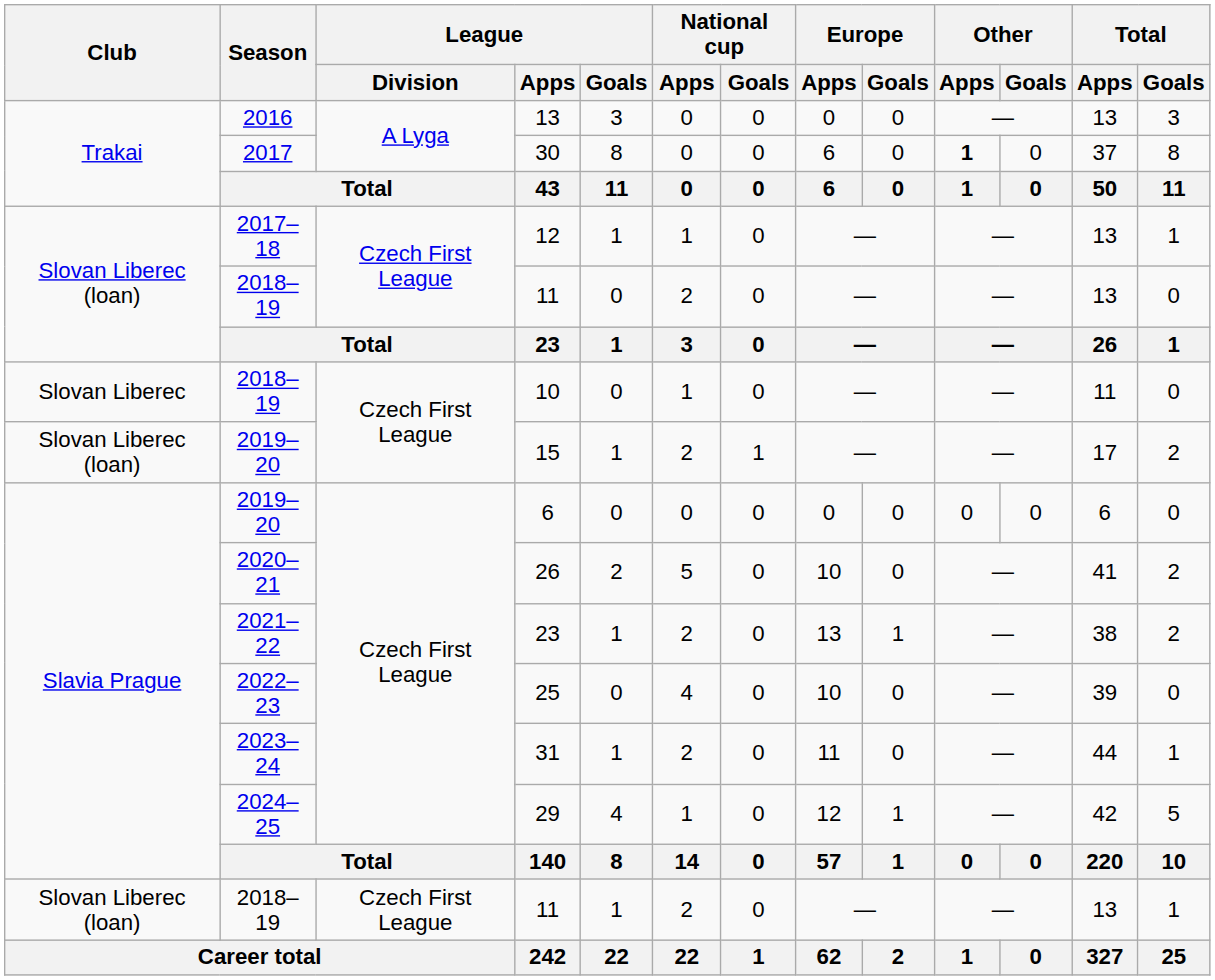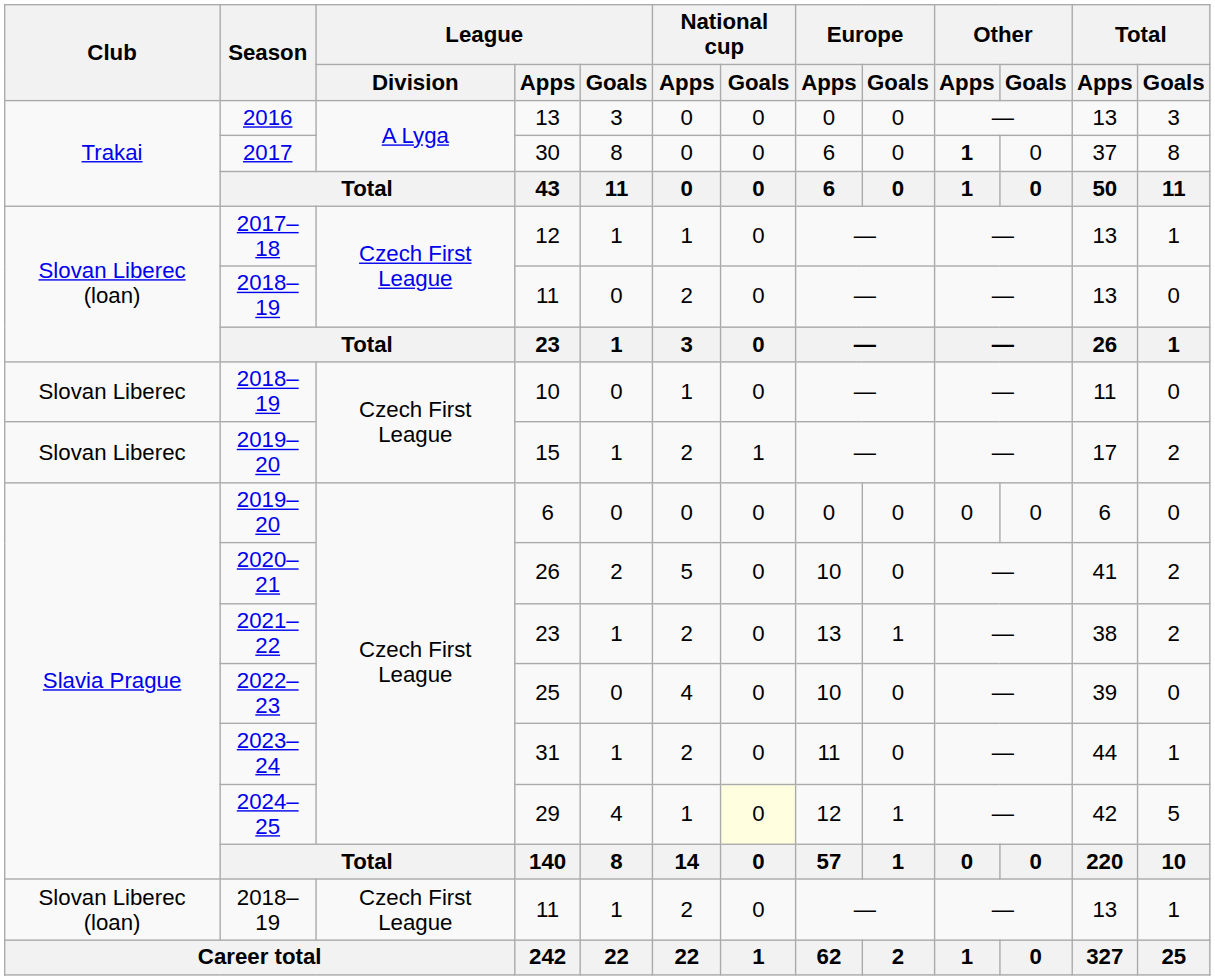 <table class="wikitable" style="text-align:center">
 <tr>
 <th rowspan="2">Club</th>
 <th rowspan="2">Season</th>
 <th colspan="3">League</th>
 <th colspan="2">National cup</th>
 <th colspan="2">Europe</th>
 <th colspan="2">Other</th>
 <th colspan="2">Total</th>
 </tr>
 <tr>
 <th>Division</th>
 <th>Apps</th>
 <th>Goals</th>
 <th>Apps</th>
 <th>Goals</th>
 <th>Apps</th>
 <th>Goals</th>
 <th>Apps</th>
 <th>Goals</th>
 <th>Apps</th>
 <th>Goals</th>
 </tr>
 <tr>
 <td rowspan="3"><a href='#'>Trakai</a></td>
 <td><a href='#'>2016</a></td>
 <td rowspan="2"><a href='#'>A Lyga</a></td>
 <td>13</td>
 <td>3</td>
 <td>0</td>
 <td>0</td>
 <td>0</td>
 <td>0</td>
 <td colspan="2">—</td>
 <td>13</td>
 <td>3</td>
 </tr>
 <tr>
 <td><a href='#'>2017</a></td>
 <td>30</td>
 <td>8</td>
 <td>0</td>
 <td>0</td>
 <td>6</td>
 <td>0</td>
 <td><strong>1</strong></td>
 <td>0</td>
 <td>37</td>
 <td>8</td>
 </tr>
 <tr>
 <th colspan="2">Total</th>
 <th>43</th>
 <th>11</th>
 <th>0</th>
 <th>0</th>
 <th>6</th>
 <th>0</th>
 <th>1</th>
 <th>0</th>
 <th>50</th>
 <th>11</th>
 </tr>
 <tr>
 <td rowspan="3"><a href='#'>Slovan Liberec</a> (loan)</td>
 <td><a href='#'>2017–18</a></td>
 <td rowspan="2"><a href='#'>Czech First League</a></td>
 <td>12</td>
 <td>1</td>
 <td>1</td>
 <td>0</td>
 <td colspan="2">—</td>
 <td colspan="2">—</td>
 <td>13</td>
 <td>1</td>
 </tr>
 <tr>
 <td><a href='#'>2018–19</a></td>
 <td>11</td>
 <td>0</td>
 <td>2</td>
 <td>0</td>
 <td colspan="2">—</td>
 <td colspan="2">—</td>
 <td>13</td>
 <td>0</td>
 </tr>
 <tr>
 <th colspan="2">Total</th>
 <th>23</th>
 <th>1</th>
 <th>3</th>
 <th>0</th>
 <th colspan="2">—</th>
 <th colspan="2">—</th>
 <th>26</th>
 <th>1</th>
 </tr>
 <tr>
 <td>Slovan Liberec</td>
 <td><a href='#'>2018–19</a></td>
 <td rowspan="2">Czech First League</td>
 <td>10</td>
 <td>0</td>
 <td>1</td>
 <td>0</td>
 <td colspan="2">—</td>
 <td colspan="2">—</td>
 <td>11</td>
 <td>0</td>
 </tr>
 <tr>
-<td>Slovan Liberec (loan)</td>
+<td>Slovan Liberec</td>
 <td><a href='#'>2019–20</a></td>
 <td>15</td>
 <td>1</td>
 <td>2</td>
 <td>1</td>
 <td colspan="2">—</td>
 <td colspan="2">—</td>
 <td>17</td>
 <td>2</td>
 </tr>
 <tr>
 <td rowspan="7"><a href='#'>Slavia Prague</a></td>
 <td><a href='#'>2019–20</a></td>
 <td rowspan="6">Czech First League</td>
 <td>6</td>
 <td>0</td>
 <td>0</td>
 <td>0</td>
 <td>0</td>
 <td>0</td>
 <td>0</td>
 <td>0</td>
 <td>6</td>
 <td>0</td>
 </tr>
 <tr>
 <td><a href='#'>2020–21</a></td>
 <td>26</td>
 <td>2</td>
 <td>5</td>
 <td>0</td>
 <td>10</td>
 <td>0</td>
 <td colspan="2">—</td>
 <td>41</td>
 <td>2</td>
 </tr>
 <tr>
 <td><a href='#'>2021–22</a></td>
 <td>23</td>
 <td>1</td>
 <td>2</td>
 <td>0</td>
 <td>13</td>
 <td>1</td>
 <td colspan="2">—</td>
 <td>38</td>
 <td>2</td>
 </tr>
 <tr>
 <td><a href='#'>2022–23</a></td>
 <td>25</td>
 <td>0</td>
 <td>4</td>
 <td>0</td>
 <td>10</td>
 <td>0</td>
 <td colspan="2">—</td>
 <td>39</td>
 <td>0</td>
 </tr>
 <tr>
 <td><a href='#'>2023–24</a></td>
 <td>31</td>
 <td>1</td>
 <td>2</td>
 <td>0</td>
 <td>11</td>
 <td>0</td>
 <td colspan="2">—</td>
 <td>44</td>
 <td>1</td>
 </tr>
 <tr>
 <td><a href='#'>2024–25</a></td>
 <td>29</td>
 <td>4</td>
 <td>1</td>
-<td>0</td>
+<td style="background: lightyellow;">0</td>
 <td>12</td>
 <td>1</td>
 <td colspan="2">—</td>
 <td>42</td>
 <td>5</td>
 </tr>
 <tr>
 <th colspan="2">Total</th>
 <th>140</th>
 <th>8</th>
 <th>14</th>
 <th>0</th>
 <th>57</th>
 <th>1</th>
 <th>0</th>
 <th>0</th>
 <th>220</th>
 <th>10</th>
 </tr>
 <tr>
 <td>Slovan Liberec (loan)</td>
 <td>2018–19</td>
 <td>Czech First League</td>
 <td>11</td>
 <td>1</td>
 <td>2</td>
 <td>0</td>
 <td colspan="2">—</td>
 <td colspan="2">—</td>
 <td>13</td>
 <td>1</td>
 </tr>
 <tr>
 <th colspan="3">Career total</th>
 <th>242</th>
 <th>22</th>
 <th>22</th>
 <th>1</th>
 <th>62</th>
 <th>2</th>
 <th>1</th>
 <th>0</th>
 <th>327</th>
 <th>25</th>
 </tr>
 </table>
